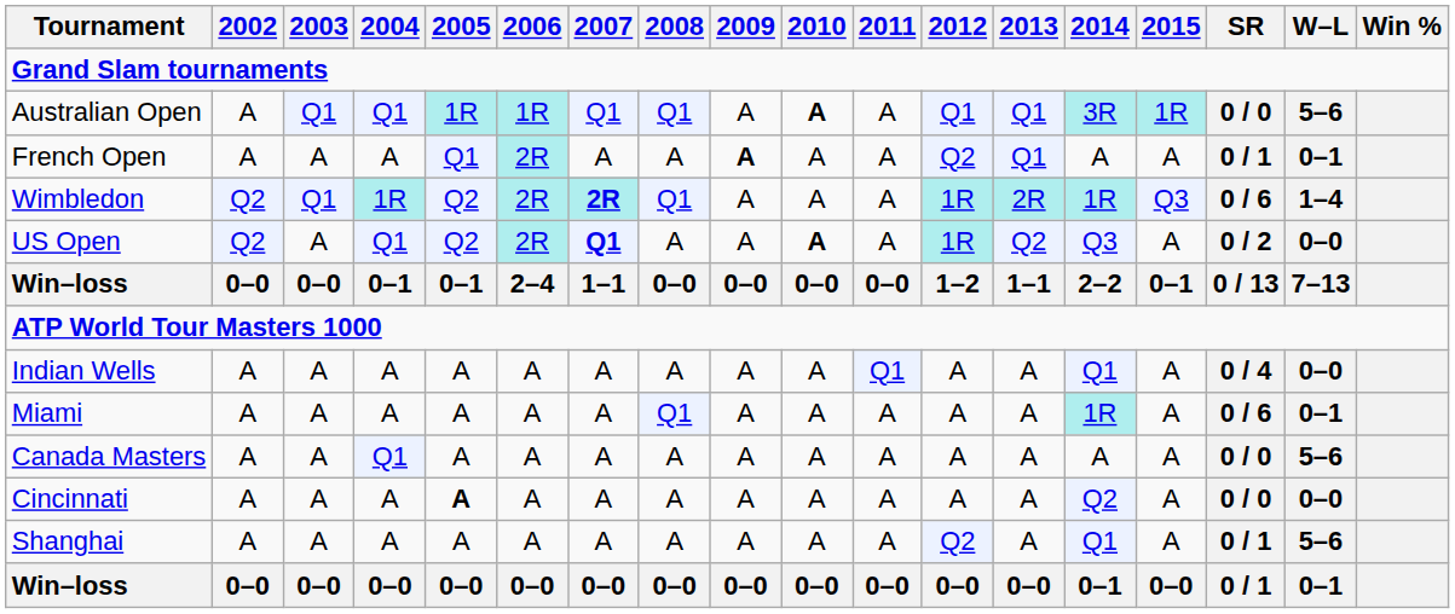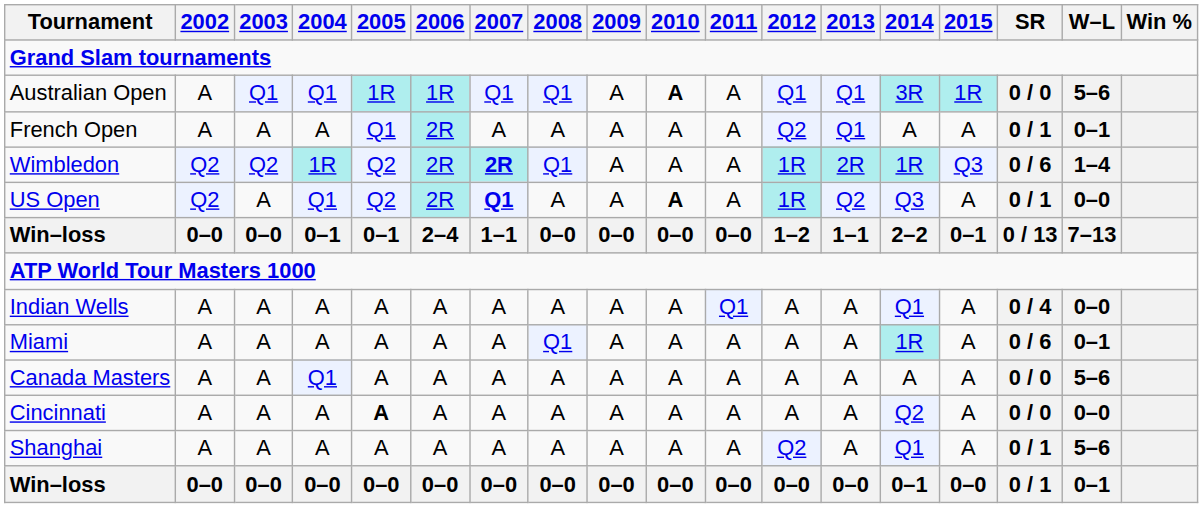 <table class=wikitable style=text-align:center;font-size:97%>
 <tr>
 <th>Tournament</th>
 <th><a href='#'>2002</a></th>
 <th><a href='#'>2003</a></th>
 <th><a href='#'>2004</a></th>
 <th><a href='#'>2005</a></th>
 <th><a href='#'>2006</a></th>
 <th><a href='#'>2007</a></th>
 <th><a href='#'>2008</a></th>
 <th><a href='#'>2009</a></th>
 <th><a href='#'>2010</a></th>
 <th><a href='#'>2011</a></th>
 <th><a href='#'>2012</a></th>
 <th><a href='#'>2013</a></th>
 <th><a href='#'>2014</a></th>
 <th><a href='#'>2015</a></th>
 <th>SR</th>
 <th>W–L</th>
 <th>Win %</th>
 </tr>
 <tr>
 <td colspan=19 align=left><strong><a href='#'>Grand Slam tournaments</a></strong></td>
 </tr>
 <tr>
 <td align=left>Australian Open</td>
 <td>A</td>
 <td bgcolor=ecf2ff><a href='#'>Q1</a></td>
 <td bgcolor=ecf2ff><a href='#'>Q1</a></td>
 <td bgcolor=afeeee><a href='#'>1R</a></td>
 <td bgcolor=afeeee><a href='#'>1R</a></td>
 <td bgcolor=ecf2ff><a href='#'>Q1</a></td>
 <td bgcolor=ecf2ff><a href='#'>Q1</a></td>
 <td>A</td>
 <td><strong>A</strong></td>
 <td>A</td>
 <td bgcolor=ecf2ff><a href='#'>Q1</a></td>
 <td bgcolor=ecf2ff><a href='#'>Q1</a></td>
 <td bgcolor=afeeee><a href='#'>3R</a></td>
 <td bgcolor=afeeee><a href='#'>1R</a></td>
 <th>0 / 0</th>
 <th>5–6</th>
 <th></th>
 </tr>
 <tr>
 <td align=left>French Open</td>
 <td>A</td>
 <td>A</td>
 <td>A</td>
 <td bgcolor=ecf2ff><a href='#'>Q1</a></td>
 <td bgcolor=afeeee><a href='#'>2R</a></td>
 <td>A</td>
 <td>A</td>
-<td><strong>A</strong></td>
+<td>A</td>
 <td>A</td>
 <td>A</td>
 <td bgcolor=ecf2ff><a href='#'>Q2</a></td>
 <td bgcolor=ecf2ff><a href='#'>Q1</a></td>
 <td>A</td>
 <td>A</td>
 <th>0 / 1</th>
 <th>0–1</th>
 <th></th>
 </tr>
 <tr>
 <td align=left><a href='#'>Wimbledon</a></td>
 <td bgcolor=ecf2ff><a href='#'>Q2</a></td>
-<td bgcolor=ecf2ff><a href='#'>Q1</a></td>
+<td bgcolor=ecf2ff><a href='#'>Q2</a></td>
 <td bgcolor=afeeee><a href='#'>1R</a></td>
 <td bgcolor=ecf2ff><a href='#'>Q2</a></td>
 <td bgcolor=afeeee><a href='#'>2R</a></td>
 <td bgcolor=afeeee><strong><a href='#'>2R</a></strong></td>
 <td bgcolor=ecf2ff><a href='#'>Q1</a></td>
 <td>A</td>
 <td>A</td>
 <td>A</td>
 <td bgcolor=afeeee><a href='#'>1R</a></td>
 <td bgcolor=afeeee><a href='#'>2R</a></td>
 <td bgcolor=afeeee><a href='#'>1R</a></td>
 <td bgcolor=ecf2ff><a href='#'>Q3</a></td>
 <th>0 / 6</th>
 <th>1–4</th>
 <th></th>
 </tr>
 <tr>
 <td align=left><a href='#'>US Open</a></td>
 <td bgcolor=ecf2ff><a href='#'>Q2</a></td>
 <td>A</td>
 <td bgcolor=ecf2ff><a href='#'>Q1</a></td>
 <td bgcolor=ecf2ff><a href='#'>Q2</a></td>
 <td bgcolor=afeeee><a href='#'>2R</a></td>
 <td bgcolor=ecf2ff><strong><a href='#'>Q1</a></strong></td>
 <td>A</td>
 <td>A</td>
 <td><strong>A</strong></td>
 <td>A</td>
 <td bgcolor=afeeee><a href='#'>1R</a></td>
 <td bgcolor=ecf2ff><a href='#'>Q2</a></td>
 <td bgcolor=ecf2ff><a href='#'>Q3</a></td>
 <td>A</td>
-<th>0 / 2</th>
+<th>0 / 1</th>
 <th>0–0</th>
 <th></th>
 </tr>
 <tr>
 <th style=text-align:left>Win–loss</th>
 <th>0–0</th>
 <th>0–0</th>
 <th>0–1</th>
 <th>0–1</th>
 <th>2–4</th>
 <th>1–1</th>
 <th>0–0</th>
 <th>0–0</th>
 <th>0–0</th>
 <th>0–0</th>
 <th>1–2</th>
 <th>1–1</th>
 <th>2–2</th>
 <th>0–1</th>
 <th>0 / 13</th>
 <th>7–13</th>
 <th></th>
 </tr>
 <tr>
 <td colspan=20 style=text-align:left><strong><a href='#'>ATP World Tour Masters 1000</a></strong></td>
 </tr>
 <tr>
 <td align=left><a href='#'>Indian Wells</a></td>
 <td>A</td>
 <td>A</td>
 <td>A</td>
 <td>A</td>
 <td>A</td>
 <td>A</td>
 <td>A</td>
 <td>A</td>
 <td>A</td>
 <td bgcolor=ecf2ff><a href='#'>Q1</a></td>
 <td>A</td>
 <td>A</td>
 <td bgcolor=ecf2ff><a href='#'>Q1</a></td>
 <td>A</td>
 <th>0 / 4</th>
 <th>0–0</th>
 <th></th>
 </tr>
 <tr>
 <td align=left><a href='#'>Miami</a></td>
 <td>A</td>
 <td>A</td>
 <td>A</td>
 <td>A</td>
 <td>A</td>
 <td>A</td>
 <td bgcolor=ecf2ff><a href='#'>Q1</a></td>
 <td>A</td>
 <td>A</td>
 <td>A</td>
 <td>A</td>
 <td>A</td>
 <td bgcolor=afeeee><a href='#'>1R</a></td>
 <td>A</td>
 <th>0 / 6</th>
 <th>0–1</th>
 <th></th>
 </tr>
 <tr>
 <td align=left><a href='#'>Canada Masters</a></td>
 <td>A</td>
 <td>A</td>
 <td bgcolor=ecf2ff><a href='#'>Q1</a></td>
 <td>A</td>
 <td>A</td>
 <td>A</td>
 <td>A</td>
 <td>A</td>
 <td>A</td>
 <td>A</td>
 <td>A</td>
 <td>A</td>
 <td>A</td>
 <td>A</td>
 <th>0 / 0</th>
 <th>5–6</th>
 <th></th>
 </tr>
 <tr>
 <td align=left><a href='#'>Cincinnati</a></td>
 <td>A</td>
 <td>A</td>
 <td>A</td>
 <td><strong>A</strong></td>
 <td>A</td>
 <td>A</td>
 <td>A</td>
 <td>A</td>
 <td>A</td>
 <td>A</td>
 <td>A</td>
 <td>A</td>
 <td bgcolor=ecf2ff><a href='#'>Q2</a></td>
 <td>A</td>
 <th>0 / 0</th>
 <th>0–0</th>
 <th></th>
 </tr>
 <tr>
 <td align=left><a href='#'>Shanghai</a></td>
 <td>A</td>
 <td>A</td>
 <td>A</td>
 <td>A</td>
 <td>A</td>
 <td>A</td>
 <td>A</td>
 <td>A</td>
 <td>A</td>
 <td>A</td>
 <td bgcolor=ecf2ff><a href='#'>Q2</a></td>
 <td>A</td>
 <td bgcolor=ecf2ff><a href='#'>Q1</a></td>
 <td>A</td>
 <th>0 / 1</th>
 <th>5–6</th>
 <th></th>
 </tr>
 <tr>
 <th style=text-align:left>Win–loss</th>
 <th>0–0</th>
 <th>0–0</th>
 <th>0–0</th>
 <th>0–0</th>
 <th>0–0</th>
 <th>0–0</th>
 <th>0–0</th>
 <th>0–0</th>
 <th>0–0</th>
 <th>0–0</th>
 <th>0–0</th>
 <th>0–0</th>
 <th>0–1</th>
 <th>0–0</th>
 <th>0 / 1</th>
 <th>0–1</th>
 <th></th>
 </tr>
 </table>
